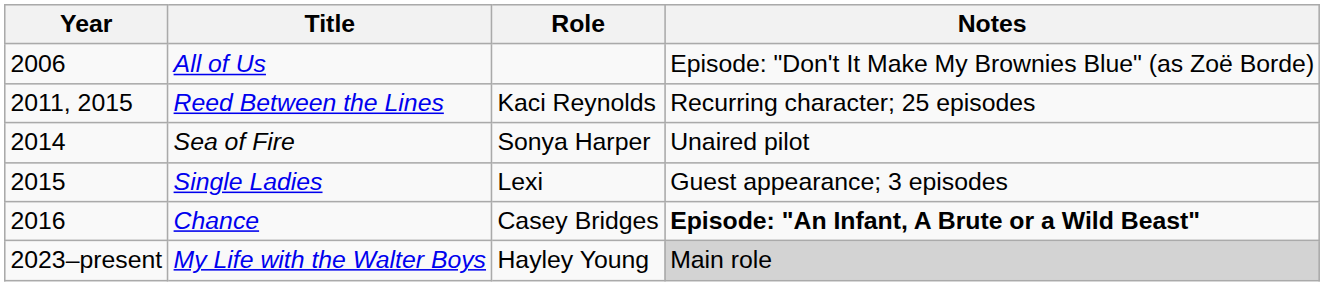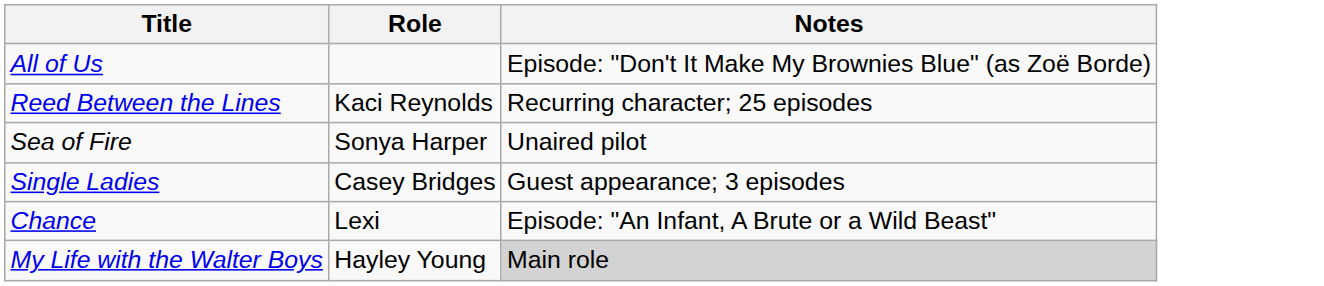 <table class="wikitable sortable">
 <tr>
-<th>Year</th>
 <th>Title</th>
 <th>Role</th>
 <th>Notes</th>
 </tr>
 <tr>
-<td>2006</td>
 <td><em><a href='#'>All of Us</a></em></td>
 <td></td>
 <td>Episode: "Don't It Make My Brownies Blue" (as Zoë Borde)</td>
 </tr>
 <tr>
-<td>2011, 2015</td>
 <td><em><a href='#'>Reed Between the Lines</a></em></td>
 <td>Kaci Reynolds</td>
 <td>Recurring character; 25 episodes</td>
 </tr>
 <tr>
-<td>2014</td>
 <td><em>Sea of Fire</em></td>
 <td>Sonya Harper</td>
 <td>Unaired pilot</td>
 </tr>
 <tr>
-<td>2015</td>
 <td><a href='#'><em>Single Ladies</em></a></td>
-<td>Lexi</td>
+<td>Casey Bridges</td>
 <td>Guest appearance; 3 episodes</td>
 </tr>
 <tr>
-<td>2016</td>
 <td><a href='#'><em>Chance</em></a></td>
-<td>Casey Bridges</td>
-<td><strong>Episode: "An Infant, A Brute or a Wild Beast"</strong></td>
+<td>Lexi</td>
+<td>Episode: "An Infant, A Brute or a Wild Beast"</td>
 </tr>
 <tr>
-<td>2023–present</td>
 <td><em><a href='#'>My Life with the Walter Boys</a></em></td>
 <td>Hayley Young</td>
 <td style="background: lightgrey;">Main role</td>
 </tr>
 </table>
